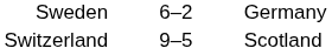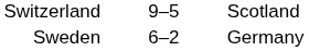 <table style="text-align:center">
 <tr>
 <th width=200></th>
 <th width=100></th>
 <th width=200></th>
 </tr>
 <tr>
+<td align=right>Switzerland </td>
+<td>9–5</td>
+<td align=left> Scotland</td>
+</tr>
+<tr>
 <td align=right>Sweden </td>
 <td>6–2</td>
 <td align=left> Germany</td>
 </tr>
-<tr>
-<td align=right>Switzerland </td>
-<td>9–5</td>
-<td align=left> Scotland</td>
-</tr>
 </table>
